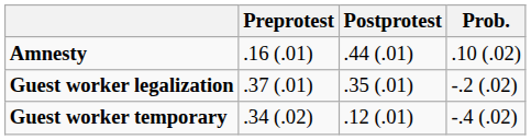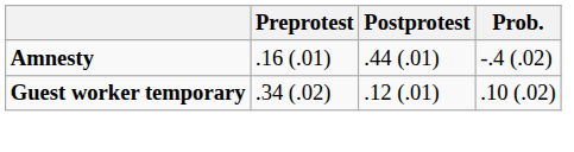 <table class="wikitable">
 <tr>
 <th></th>
 <th>Preprotest</th>
 <th>Postprotest</th>
 <th>Prob.</th>
 </tr>
 <tr>
 <td><strong>Amnesty</strong></td>
 <td>.16 (.01)</td>
 <td>.44 (.01)</td>
-<td>.10 (.02)</td>
-</tr>
-<tr>
-<td><strong>Guest worker legalization</strong></td>
-<td>.37 (.01)</td>
-<td>.35 (.01)</td>
-<td>-.2 (.02)</td>
+<td>-.4 (.02)</td>
 </tr>
 <tr>
 <td><strong>Guest worker temporary</strong></td>
 <td>.34 (.02)</td>
 <td>.12 (.01)</td>
-<td>-.4 (.02)</td>
+<td>.10 (.02)</td>
 </tr>
 </table>
